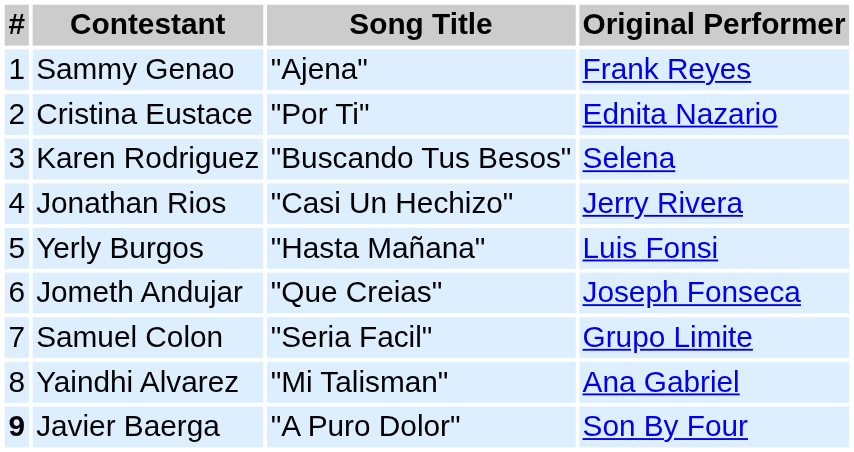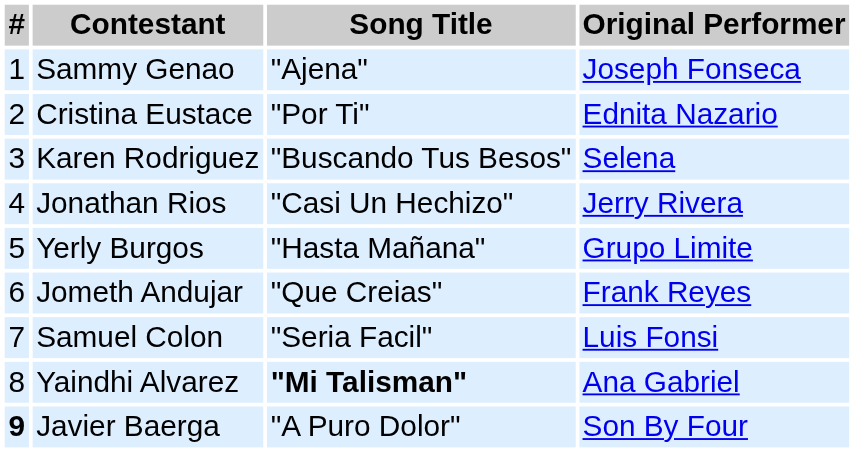 <table cellpadding=2 cellspacing=2>
 <tr bgcolor=#cccccc>
 <th>#</th>
 <th>Contestant</th>
 <th>Song Title</th>
 <th>Original Performer</th>
 </tr>
 <tr bgcolor=#DDEEFF>
 <td align=center>1</td>
 <td>Sammy Genao</td>
 <td>"Ajena"</td>
-<td><a href='#'>Frank Reyes</a></td>
+<td><a href='#'>Joseph Fonseca</a></td>
 </tr>
 <tr bgcolor=#DDEEFF>
 <td align=center>2</td>
 <td>Cristina Eustace</td>
 <td>"Por Ti"</td>
 <td><a href='#'>Ednita Nazario</a></td>
 </tr>
 <tr bgcolor=#DDEEFF>
 <td align=center>3</td>
 <td>Karen Rodriguez</td>
 <td>"Buscando Tus Besos"</td>
 <td><a href='#'>Selena</a></td>
 </tr>
 <tr bgcolor=#DDEEFF>
 <td align=center>4</td>
 <td>Jonathan Rios</td>
 <td>"Casi Un Hechizo"</td>
 <td><a href='#'>Jerry Rivera</a></td>
 </tr>
 <tr bgcolor=#DDEEFF>
 <td align=center>5</td>
 <td>Yerly Burgos</td>
 <td>"Hasta Mañana"</td>
-<td><a href='#'>Luis Fonsi</a></td>
+<td><a href='#'>Grupo Limite</a></td>
 </tr>
 <tr bgcolor=#DDEEFF>
 <td align=center>6</td>
 <td>Jometh Andujar</td>
 <td>"Que Creias"</td>
-<td><a href='#'>Joseph Fonseca</a></td>
+<td><a href='#'>Frank Reyes</a></td>
 </tr>
 <tr bgcolor=#DDEEFF>
 <td align=center>7</td>
 <td>Samuel Colon</td>
 <td>"Seria Facil"</td>
-<td><a href='#'>Grupo Limite</a></td>
+<td><a href='#'>Luis Fonsi</a></td>
 </tr>
 <tr bgcolor=#DDEEFF>
 <td align=center>8</td>
 <td>Yaindhi Alvarez</td>
-<td>"Mi Talisman"</td>
+<td><strong>"Mi Talisman"</strong></td>
 <td><a href='#'>Ana Gabriel</a></td>
 </tr>
 <tr bgcolor=#DDEEFF>
 <td align=center><strong>9</strong></td>
 <td>Javier Baerga</td>
 <td>"A Puro Dolor"</td>
 <td><a href='#'>Son By Four</a></td>
 </tr>
 <tr bgcolor=#DDEEFF>
 </tr>
 </table>
